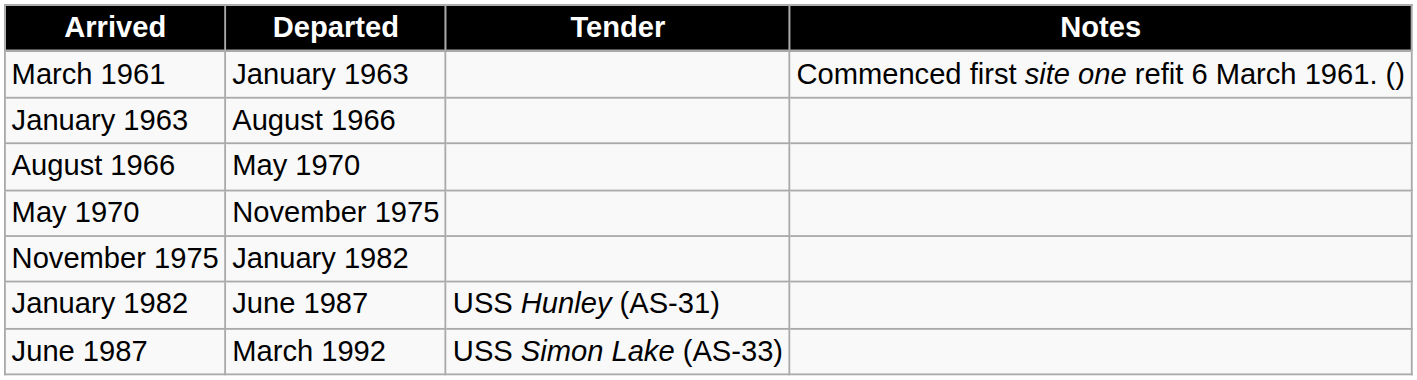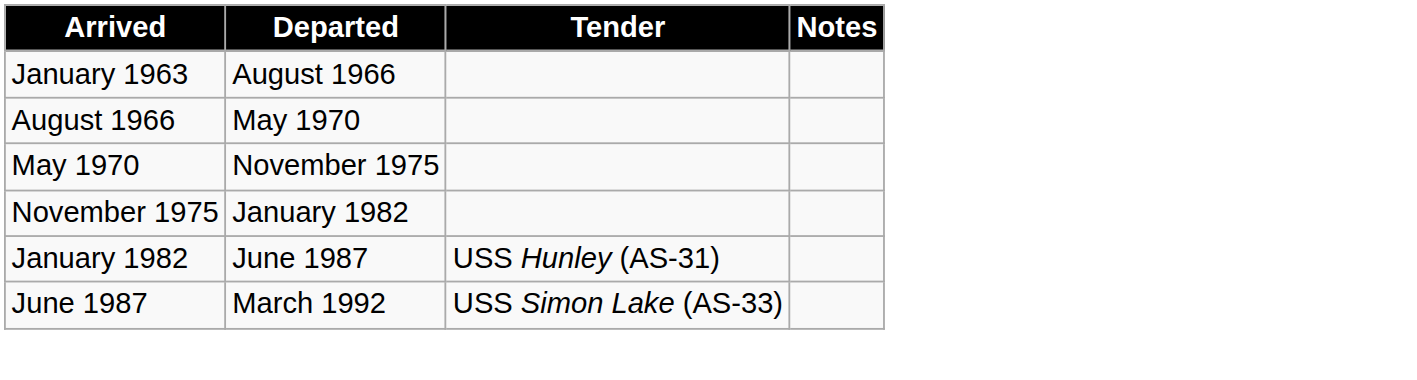 <table class="wikitable">
 <tr>
 <th style="background:black; color:white;">Arrived</th>
 <th style="background:black; color:white;">Departed</th>
 <th style="background:black; color:white;">Tender</th>
 <th style="background:black; color:white;">Notes</th>
-</tr>
-<tr>
-<td>March 1961</td>
-<td>January 1963</td>
-<td></td>
-<td>Commenced first <em>site one</em> refit 6 March 1961. ()</td>
 </tr>
 <tr>
 <td>January 1963</td>
 <td>August 1966</td>
 <td></td>
 <td></td>
 </tr>
 <tr>
 <td>August 1966</td>
 <td>May 1970</td>
 <td></td>
 <td></td>
 </tr>
 <tr>
 <td>May 1970</td>
 <td>November 1975</td>
 <td></td>
 <td></td>
 </tr>
 <tr>
 <td>November 1975</td>
 <td>January 1982</td>
 <td></td>
 <td></td>
 </tr>
 <tr>
 <td>January 1982</td>
 <td>June 1987</td>
 <td>USS <em>Hunley</em> (AS-31)</td>
 <td></td>
 </tr>
 <tr>
 <td>June 1987</td>
 <td>March 1992</td>
 <td>USS <em>Simon Lake</em> (AS-33)</td>
 <td></td>
 </tr>
 </table>
